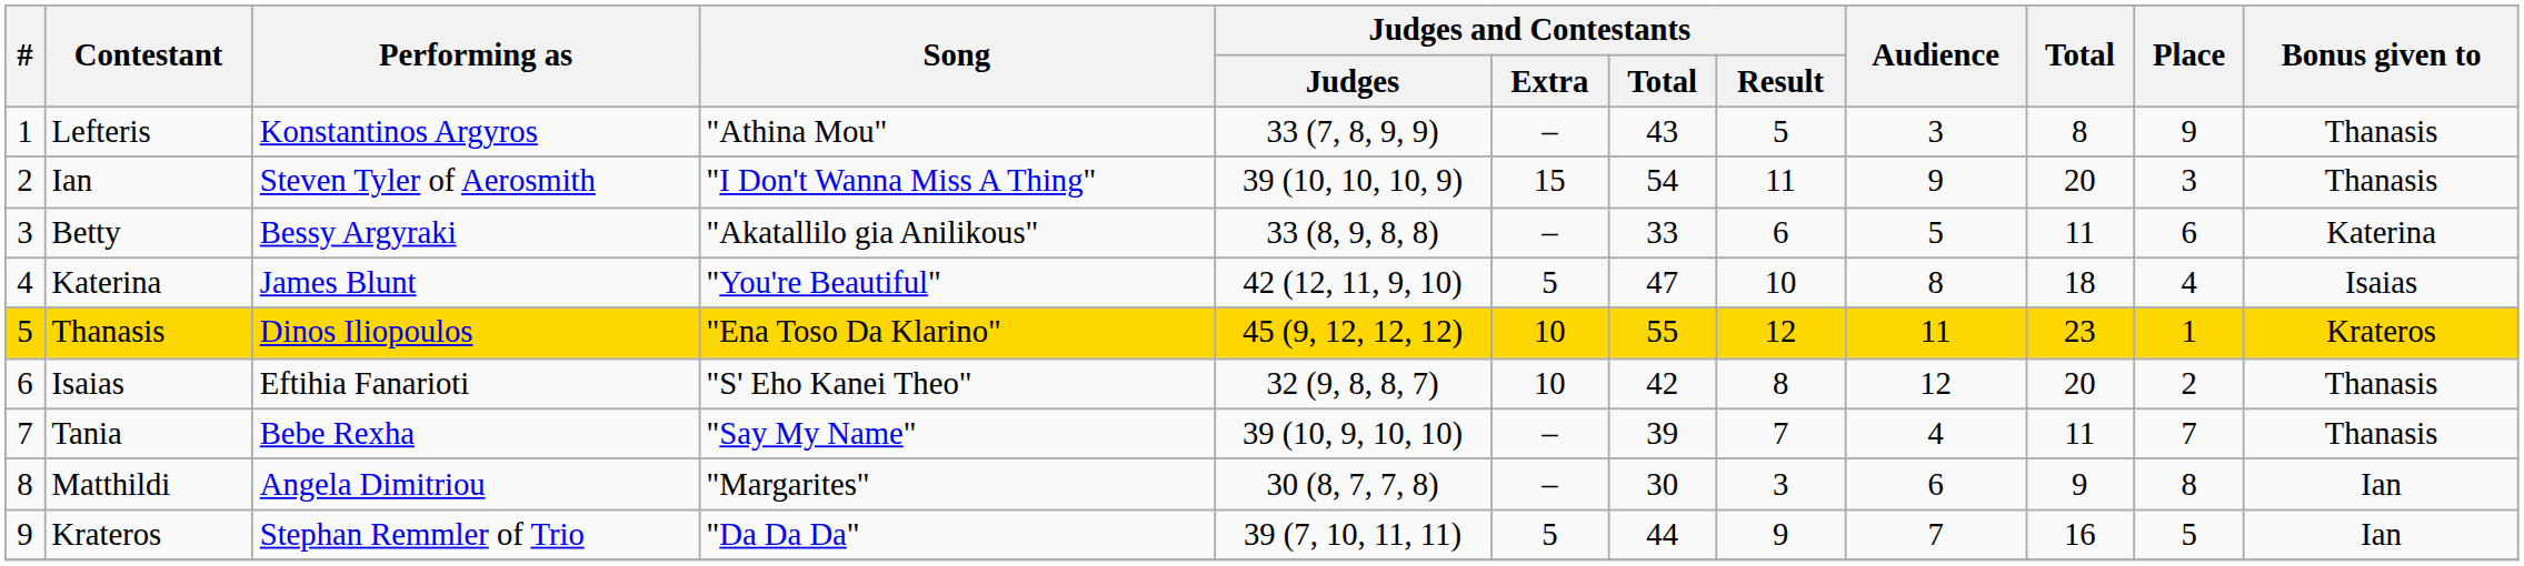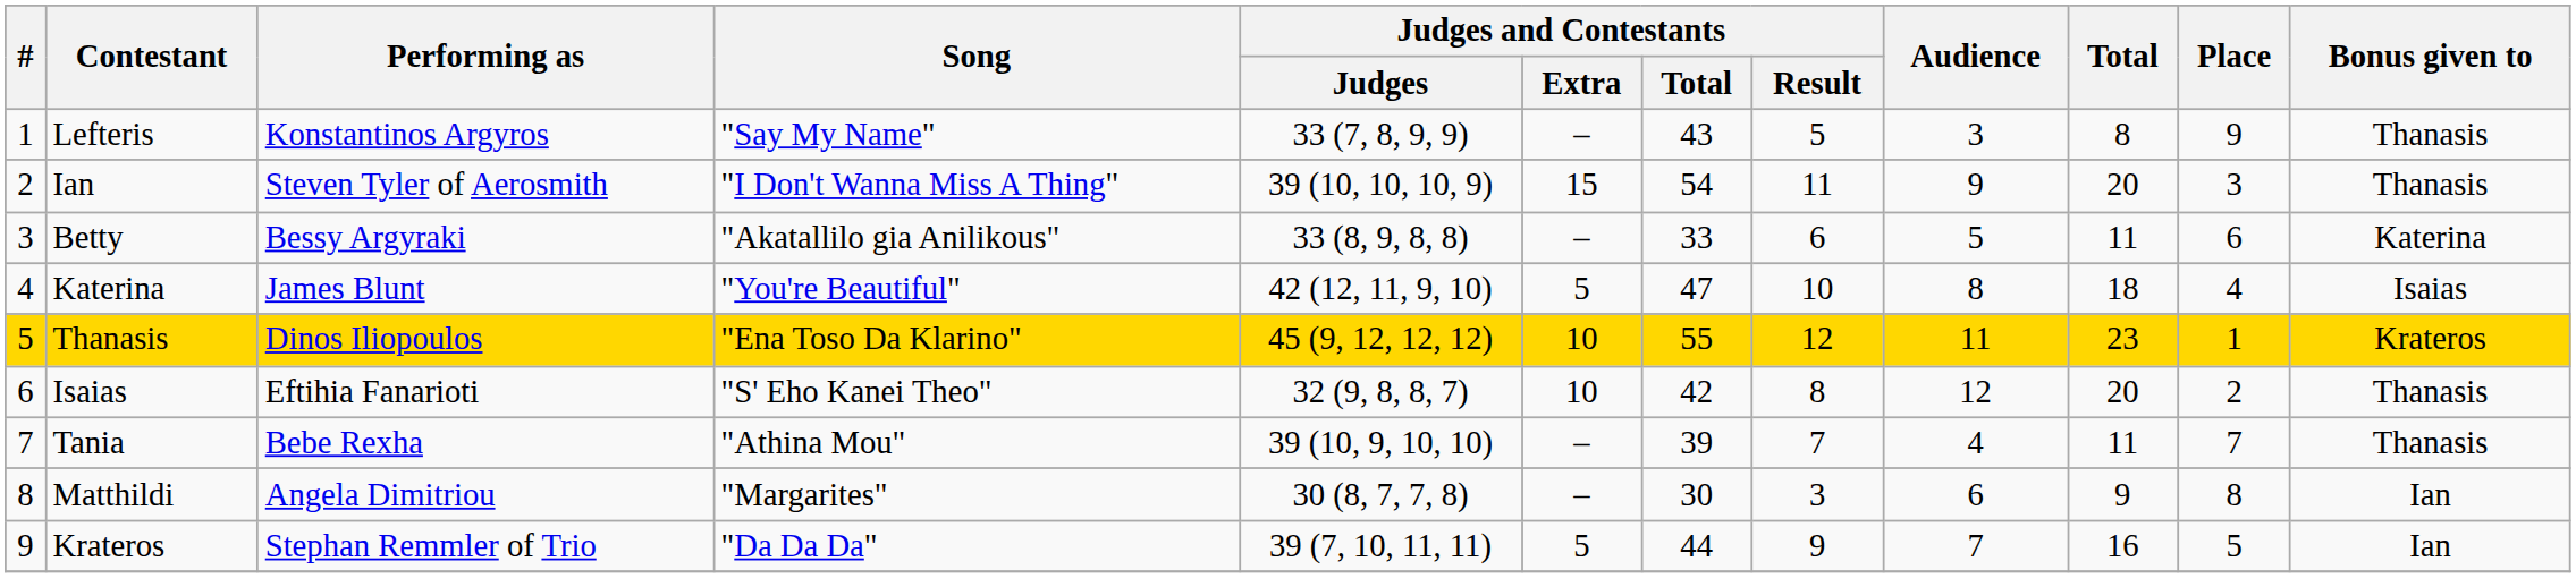 <table class="sortable wikitable" style="text-align:center;" width="100%">
 <tr>
 <th rowspan="2">#</th>
 <th rowspan="2">Contestant</th>
 <th rowspan="2">Performing as</th>
 <th rowspan="2">Song</th>
 <th colspan="4">Judges and Contestants</th>
 <th rowspan="2">Audience</th>
 <th rowspan="2">Total</th>
 <th rowspan="2">Place</th>
 <th rowspan="2">Bonus given to</th>
 </tr>
 <tr>
 <th width="11%">Judges</th>
 <th>Extra</th>
 <th>Total</th>
 <th>Result</th>
 </tr>
 <tr>
 <td>1</td>
 <td align="left">Lefteris</td>
 <td align="left"><a href='#'>Konstantinos Argyros</a></td>
-<td align="left">"Athina Mou"</td>
+<td align="left">"<a href='#'>Say My Name</a>"</td>
 <td>33 (7, 8, 9, 9)</td>
 <td>–</td>
 <td>43</td>
 <td>5</td>
 <td>3</td>
 <td>8</td>
 <td>9</td>
 <td>Thanasis</td>
 </tr>
 <tr>
 <td>2</td>
 <td align="left">Ian</td>
 <td align="left"><a href='#'>Steven Tyler</a> of <a href='#'>Aerosmith</a></td>
 <td align="left">"<a href='#'>I Don't Wanna Miss A Thing</a>"</td>
 <td>39 (10, 10, 10, 9)</td>
 <td>15</td>
 <td>54</td>
 <td>11</td>
 <td>9</td>
 <td>20</td>
 <td>3</td>
 <td>Thanasis</td>
 </tr>
 <tr>
 <td>3</td>
 <td align="left">Betty</td>
 <td align="left"><a href='#'>Bessy Argyraki</a></td>
 <td align="left">"Akatallilo gia Anilikous"</td>
 <td>33 (8, 9, 8, 8)</td>
 <td>–</td>
 <td>33</td>
 <td>6</td>
 <td>5</td>
 <td>11</td>
 <td>6</td>
 <td>Katerina</td>
 </tr>
 <tr>
 <td>4</td>
 <td align="left">Katerina</td>
 <td align="left"><a href='#'>James Blunt</a></td>
 <td align="left">"<a href='#'>You're Beautiful</a>"</td>
 <td>42 (12, 11, 9, 10)</td>
 <td>5</td>
 <td>47</td>
 <td>10</td>
 <td>8</td>
 <td>18</td>
 <td>4</td>
 <td>Isaias</td>
 </tr>
 <tr bgcolor="gold">
 <td>5</td>
 <td align="left">Thanasis</td>
 <td align="left"><a href='#'>Dinos Iliopoulos</a></td>
 <td align="left">"Ena Toso Da Klarino"</td>
 <td>45 (9, 12, 12, 12)</td>
 <td>10</td>
 <td>55</td>
 <td>12</td>
 <td>11</td>
 <td>23</td>
 <td>1</td>
 <td>Krateros</td>
 </tr>
 <tr>
 <td>6</td>
 <td align="left">Isaias</td>
 <td align="left">Eftihia Fanarioti</td>
 <td align="left">"S' Eho Kanei Theo"</td>
 <td>32 (9, 8, 8, 7)</td>
 <td>10</td>
 <td>42</td>
 <td>8</td>
 <td>12</td>
 <td>20</td>
 <td>2</td>
 <td>Thanasis</td>
 </tr>
 <tr>
 <td>7</td>
 <td align="left">Tania</td>
 <td align="left"><a href='#'>Bebe Rexha</a></td>
-<td align="left">"<a href='#'>Say My Name</a>"</td>
+<td align="left">"Athina Mou"</td>
 <td>39 (10, 9, 10, 10)</td>
 <td>–</td>
 <td>39</td>
 <td>7</td>
 <td>4</td>
 <td>11</td>
 <td>7</td>
 <td>Thanasis</td>
 </tr>
 <tr>
 <td>8</td>
 <td align="left">Matthildi</td>
 <td align="left"><a href='#'>Angela Dimitriou</a></td>
 <td align="left">"Margarites"</td>
 <td>30 (8, 7, 7, 8)</td>
 <td>–</td>
 <td>30</td>
 <td>3</td>
 <td>6</td>
 <td>9</td>
 <td>8</td>
 <td>Ian</td>
 </tr>
 <tr>
 <td>9</td>
 <td align="left">Krateros</td>
 <td align="left"><a href='#'>Stephan Remmler</a> of <a href='#'>Trio</a></td>
 <td align="left">"<a href='#'>Da Da Da</a>"</td>
 <td>39 (7, 10, 11, 11)</td>
 <td>5</td>
 <td>44</td>
 <td>9</td>
 <td>7</td>
 <td>16</td>
 <td>5</td>
 <td>Ian</td>
 </tr>
 <tr>
 </tr>
 </table>
